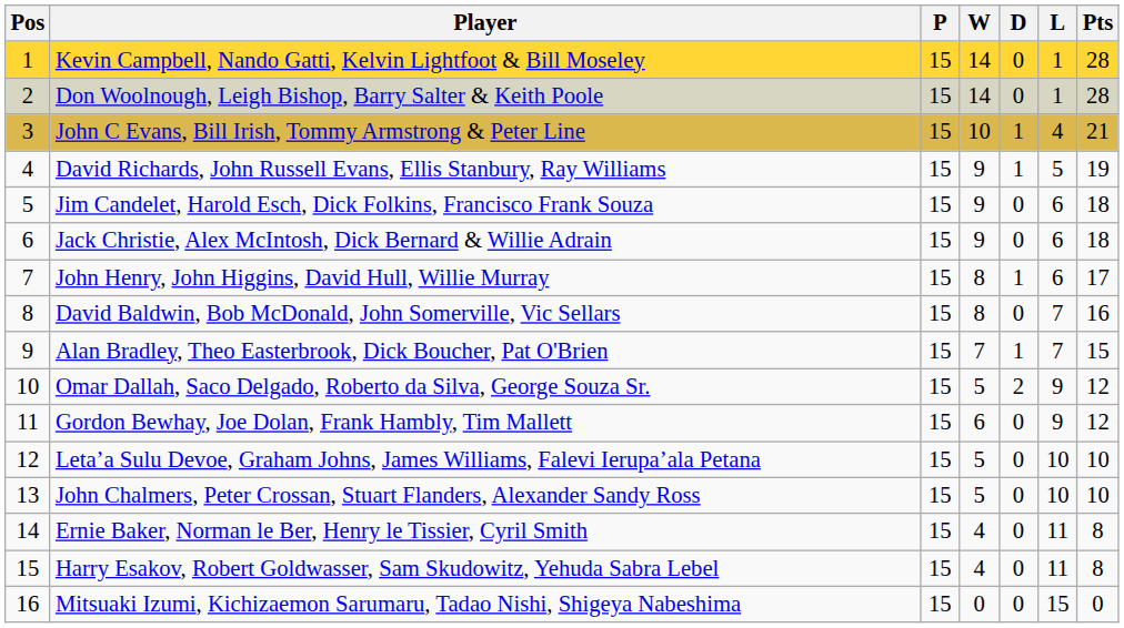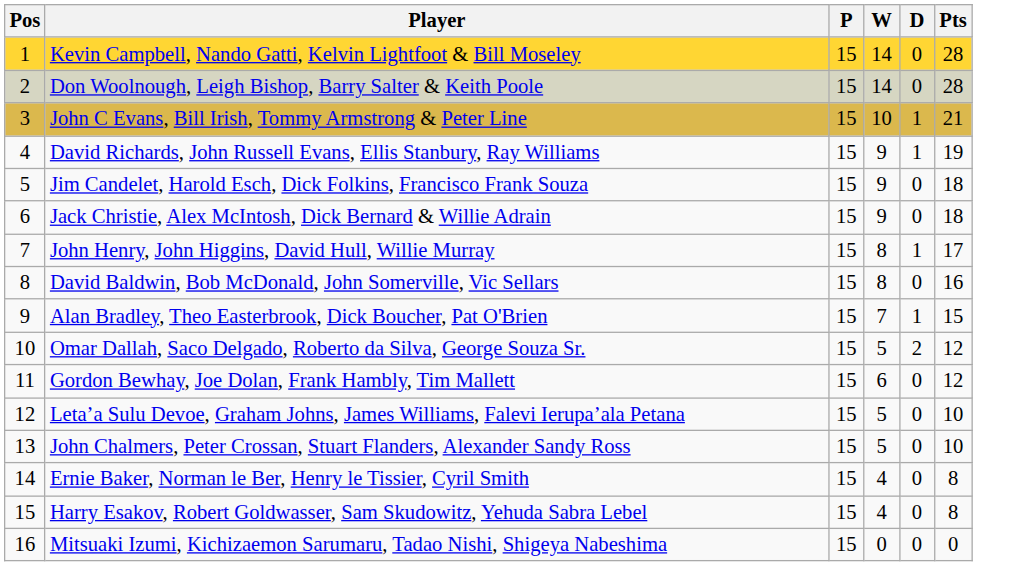 <table class="wikitable" style="font-size: 100%">
 <tr>
 <th width=20>Pos</th>
 <th width=600>Player</th>
 <th width=20>P</th>
 <th width=20>W</th>
 <th width=20>D</th>
-<th width=20>L</th>
 <th width=20>Pts</th>
 </tr>
 <tr align=center style="background: #FFD633;">
 <td>1</td>
 <td align="left"> <a href='#'>Kevin Campbell</a>, <a href='#'>Nando Gatti</a>, <a href='#'>Kelvin Lightfoot</a> & <a href='#'>Bill Moseley</a></td>
 <td>15</td>
 <td>14</td>
 <td>0</td>
-<td>1</td>
 <td>28</td>
 </tr>
 <tr align=center style="background: #D6D6C2;">
 <td>2</td>
 <td align="left"> <a href='#'>Don Woolnough</a>, <a href='#'>Leigh Bishop</a>, <a href='#'>Barry Salter</a> & <a href='#'>Keith Poole</a></td>
 <td>15</td>
 <td>14</td>
 <td>0</td>
-<td>1</td>
 <td>28</td>
 </tr>
 <tr align=center style="background: #DBB84D;">
 <td>3</td>
 <td align="left"> <a href='#'>John C Evans</a>, <a href='#'>Bill Irish</a>, <a href='#'>Tommy Armstrong</a> & <a href='#'>Peter Line</a></td>
 <td>15</td>
 <td>10</td>
 <td>1</td>
-<td>4</td>
 <td>21</td>
 </tr>
 <tr align=center>
 <td>4</td>
 <td align="left"> <a href='#'>David Richards</a>, <a href='#'>John Russell Evans</a>, <a href='#'>Ellis Stanbury</a>, <a href='#'>Ray Williams</a></td>
 <td>15</td>
 <td>9</td>
 <td>1</td>
-<td>5</td>
 <td>19</td>
 </tr>
 <tr align=center>
 <td>5</td>
 <td align="left"> <a href='#'>Jim Candelet</a>, <a href='#'>Harold Esch</a>, <a href='#'>Dick Folkins</a>, <a href='#'>Francisco Frank Souza</a></td>
 <td>15</td>
 <td>9</td>
 <td>0</td>
-<td>6</td>
 <td>18</td>
 </tr>
 <tr align=center>
 <td>6</td>
 <td align="left"> <a href='#'>Jack Christie</a>, <a href='#'>Alex McIntosh</a>, <a href='#'>Dick Bernard</a> & <a href='#'>Willie Adrain</a></td>
 <td>15</td>
 <td>9</td>
 <td>0</td>
-<td>6</td>
 <td>18</td>
 </tr>
 <tr align=center>
 <td>7</td>
 <td align="left"> <a href='#'>John Henry</a>, <a href='#'>John Higgins</a>, <a href='#'>David Hull</a>, <a href='#'>Willie Murray</a></td>
 <td>15</td>
 <td>8</td>
 <td>1</td>
-<td>6</td>
 <td>17</td>
 </tr>
 <tr align=center>
 <td>8</td>
 <td align="left"> <a href='#'>David Baldwin</a>, <a href='#'>Bob McDonald</a>, <a href='#'>John Somerville</a>, <a href='#'>Vic Sellars</a></td>
 <td>15</td>
 <td>8</td>
 <td>0</td>
-<td>7</td>
 <td>16</td>
 </tr>
 <tr align=center>
 <td>9</td>
 <td align="left"> <a href='#'>Alan Bradley</a>, <a href='#'>Theo Easterbrook</a>, <a href='#'>Dick Boucher</a>, <a href='#'>Pat O'Brien</a></td>
 <td>15</td>
 <td>7</td>
 <td>1</td>
-<td>7</td>
 <td>15</td>
 </tr>
 <tr align=center>
 <td>10</td>
 <td align="left"> <a href='#'>Omar Dallah</a>, <a href='#'>Saco Delgado</a>, <a href='#'>Roberto da Silva</a>, <a href='#'>George Souza Sr.</a></td>
 <td>15</td>
 <td>5</td>
 <td>2</td>
-<td>9</td>
 <td>12</td>
 </tr>
 <tr align=center>
 <td>11</td>
 <td align="left"> <a href='#'>Gordon Bewhay</a>, <a href='#'>Joe Dolan</a>, <a href='#'>Frank Hambly</a>, <a href='#'>Tim Mallett</a></td>
 <td>15</td>
 <td>6</td>
 <td>0</td>
-<td>9</td>
 <td>12</td>
 </tr>
 <tr align=center>
 <td>12</td>
 <td align="left"> <a href='#'>Leta’a Sulu Devoe</a>, <a href='#'>Graham Johns</a>, <a href='#'>James Williams</a>, <a href='#'>Falevi Ierupa’ala Petana</a></td>
 <td>15</td>
 <td>5</td>
 <td>0</td>
 <td>10</td>
-<td>10</td>
 </tr>
 <tr align=center>
 <td>13</td>
 <td align="left"> <a href='#'>John Chalmers</a>, <a href='#'>Peter Crossan</a>, <a href='#'>Stuart Flanders</a>, <a href='#'>Alexander Sandy Ross</a></td>
 <td>15</td>
 <td>5</td>
 <td>0</td>
 <td>10</td>
-<td>10</td>
 </tr>
 <tr align=center>
 <td>14</td>
 <td align="left"> <a href='#'>Ernie Baker</a>, <a href='#'>Norman le Ber</a>, <a href='#'>Henry le Tissier</a>, <a href='#'>Cyril Smith</a></td>
 <td>15</td>
 <td>4</td>
 <td>0</td>
-<td>11</td>
 <td>8</td>
 </tr>
 <tr align=center>
 <td>15</td>
 <td align="left"> <a href='#'>Harry Esakov</a>, <a href='#'>Robert Goldwasser</a>, <a href='#'>Sam Skudowitz</a>, <a href='#'>Yehuda Sabra Lebel</a></td>
 <td>15</td>
 <td>4</td>
 <td>0</td>
-<td>11</td>
 <td>8</td>
 </tr>
 <tr align=center>
 <td>16</td>
 <td align="left"> <a href='#'>Mitsuaki Izumi</a>, <a href='#'>Kichizaemon Sarumaru</a>, <a href='#'>Tadao Nishi</a>, <a href='#'>Shigeya Nabeshima</a></td>
 <td>15</td>
 <td>0</td>
 <td>0</td>
-<td>15</td>
 <td>0</td>
 </tr>
 </table>
